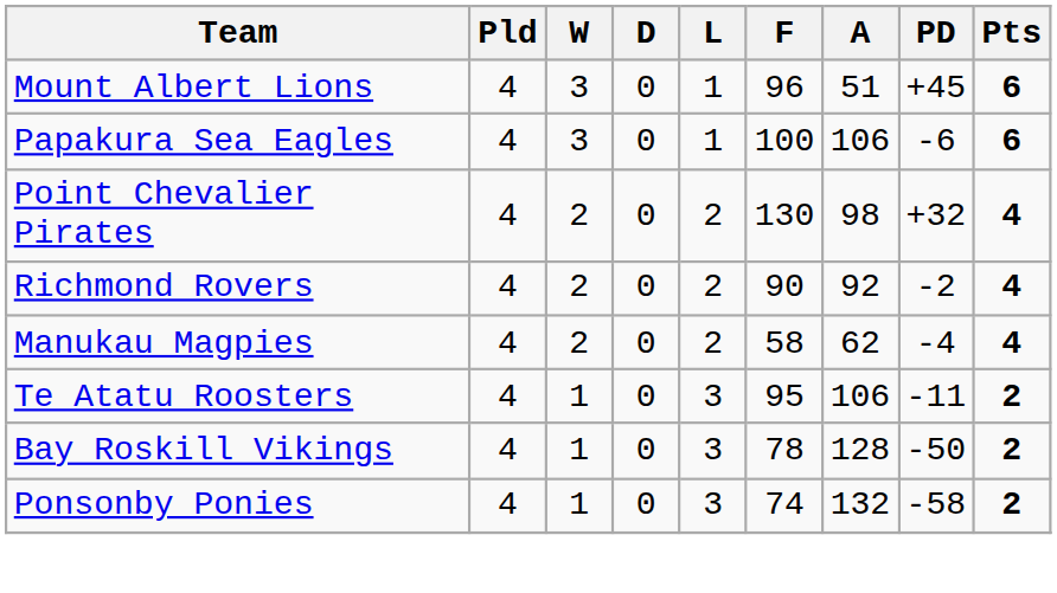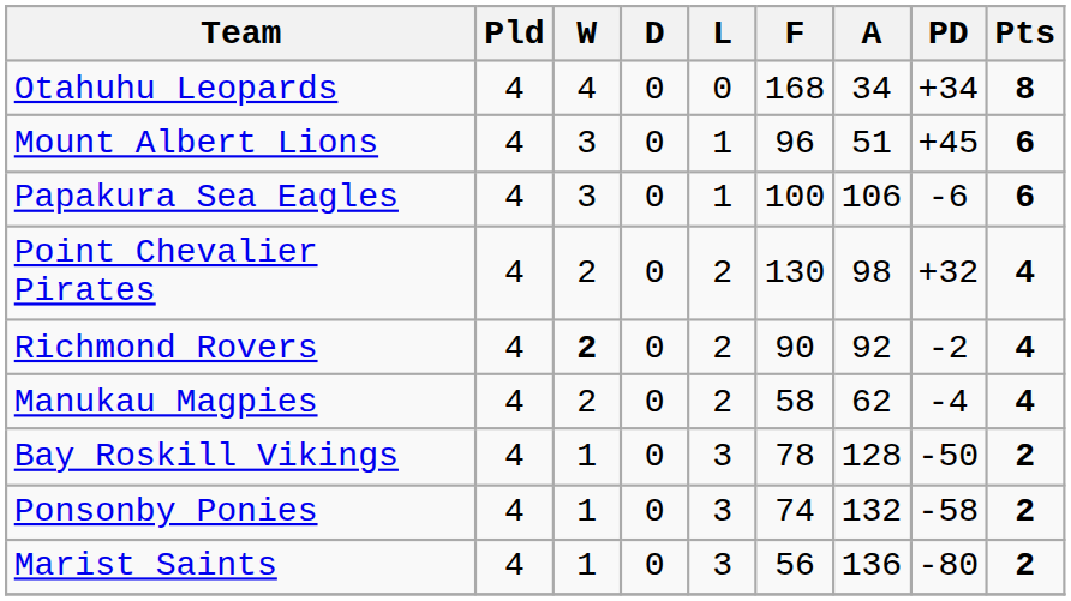 <table class="wikitable" style="text-align:center;">
 <tr>
 <th width=175>Team</th>
 <th width=20 abbr="Played">Pld</th>
 <th width=20 abbr="Won">W</th>
 <th width=20 abbr="Drawn">D</th>
 <th width=20 abbr="Lost">L</th>
 <th width=20 abbr="For">F</th>
 <th width=20 abbr="Against">A</th>
 <th width=20 abbr="Point Difference">PD</th>
 <th width=20 abbr="Points">Pts</th>
+</tr>
+<tr>
+<td style="text-align:left;"><a href='#'>Otahuhu Leopards</a></td>
+<td>4</td>
+<td>4</td>
+<td>0</td>
+<td>0</td>
+<td>168</td>
+<td>34</td>
+<td>+34</td>
+<td><strong>8</strong></td>
 </tr>
 <tr>
 <td style="text-align:left;"><a href='#'>Mount Albert Lions</a></td>
 <td>4</td>
 <td>3</td>
 <td>0</td>
 <td>1</td>
 <td>96</td>
 <td>51</td>
 <td>+45</td>
 <td><strong>6</strong></td>
 </tr>
 <tr>
 <td style="text-align:left;"><a href='#'>Papakura Sea Eagles</a></td>
 <td>4</td>
 <td>3</td>
 <td>0</td>
 <td>1</td>
 <td>100</td>
 <td>106</td>
 <td>-6</td>
 <td><strong>6</strong></td>
 </tr>
 <tr>
 <td style="text-align:left;"><a href='#'>Point Chevalier Pirates</a></td>
 <td>4</td>
 <td>2</td>
 <td>0</td>
 <td>2</td>
 <td>130</td>
 <td>98</td>
 <td>+32</td>
 <td><strong>4</strong></td>
 </tr>
 <tr>
 <td style="text-align:left;"><a href='#'>Richmond Rovers</a></td>
 <td>4</td>
-<td>2</td>
+<td><strong>2</strong></td>
 <td>0</td>
 <td>2</td>
 <td>90</td>
 <td>92</td>
 <td>-2</td>
 <td><strong>4</strong></td>
 </tr>
 <tr>
 <td style="text-align:left;"><a href='#'>Manukau Magpies</a></td>
 <td>4</td>
 <td>2</td>
 <td>0</td>
 <td>2</td>
 <td>58</td>
 <td>62</td>
 <td>-4</td>
 <td><strong>4</strong></td>
-</tr>
-<tr>
-<td style="text-align:left;"><a href='#'>Te Atatu Roosters</a></td>
-<td>4</td>
-<td>1</td>
-<td>0</td>
-<td>3</td>
-<td>95</td>
-<td>106</td>
-<td>-11</td>
-<td><strong>2</strong></td>
 </tr>
 <tr>
 <td style="text-align:left;"><a href='#'>Bay Roskill Vikings</a></td>
 <td>4</td>
 <td>1</td>
 <td>0</td>
 <td>3</td>
 <td>78</td>
 <td>128</td>
 <td>-50</td>
 <td><strong>2</strong></td>
 </tr>
 <tr>
 <td style="text-align:left;"><a href='#'>Ponsonby Ponies</a></td>
 <td>4</td>
 <td>1</td>
 <td>0</td>
 <td>3</td>
 <td>74</td>
 <td>132</td>
 <td>-58</td>
 <td><strong>2</strong></td>
 </tr>
 <tr>
+<td style="text-align:left;"><a href='#'>Marist Saints</a></td>
+<td>4</td>
+<td>1</td>
+<td>0</td>
+<td>3</td>
+<td>56</td>
+<td>136</td>
+<td>-80</td>
+<td><strong>2</strong></td>
+</tr>
+<tr>
 </tr>
 </table>
